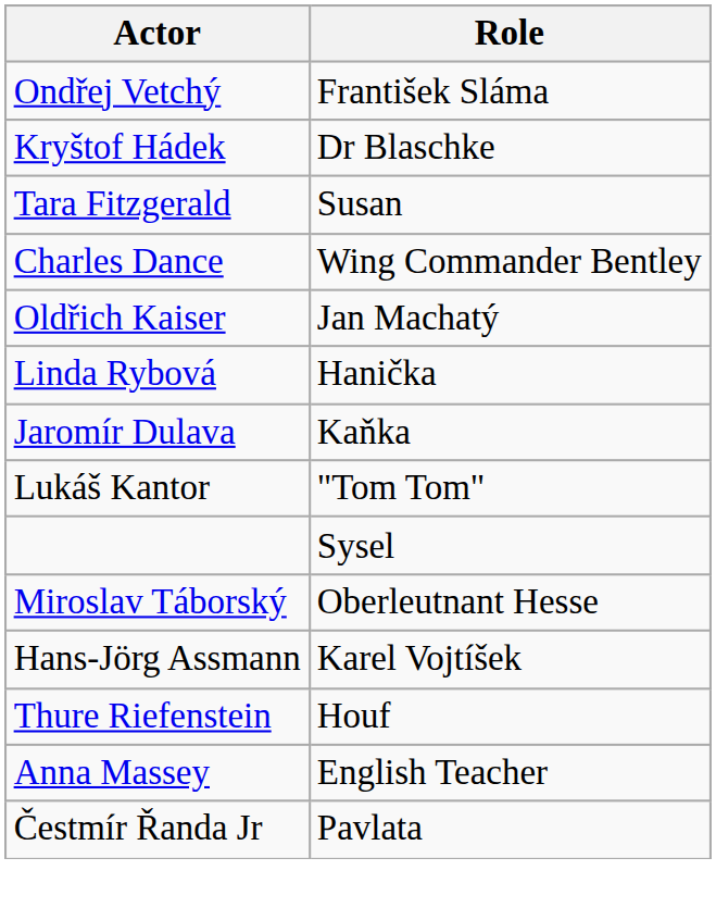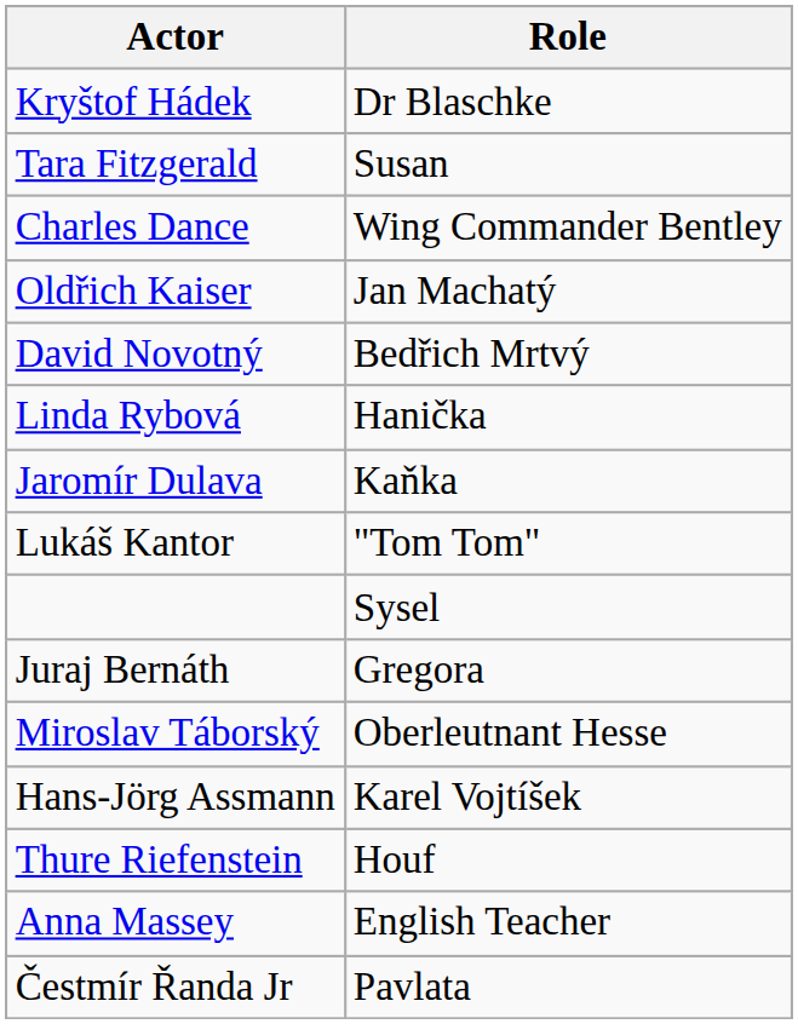 <table class="wikitable">
 <tr>
 <th>Actor</th>
 <th>Role</th>
-</tr>
-<tr>
-<td><a href='#'>Ondřej Vetchý</a></td>
-<td>František Sláma</td>
 </tr>
 <tr>
 <td><a href='#'>Kryštof Hádek</a></td>
 <td>Dr Blaschke</td>
 </tr>
 <tr>
 <td><a href='#'>Tara Fitzgerald</a></td>
 <td>Susan</td>
 </tr>
 <tr>
 <td><a href='#'>Charles Dance</a></td>
 <td>Wing Commander Bentley</td>
 </tr>
 <tr>
 <td><a href='#'>Oldřich Kaiser</a></td>
 <td>Jan Machatý</td>
 </tr>
 <tr>
+<td><a href='#'>David Novotný</a></td>
+<td>Bedřich Mrtvý</td>
+</tr>
+<tr>
 <td><a href='#'>Linda Rybová</a></td>
 <td>Hanička</td>
 </tr>
 <tr>
 <td><a href='#'>Jaromír Dulava</a></td>
 <td>Kaňka</td>
 </tr>
 <tr>
 <td>Lukáš Kantor</td>
 <td>"Tom Tom"</td>
 </tr>
 <tr>
 <td></td>
 <td>Sysel</td>
+</tr>
+<tr>
+<td>Juraj Bernáth</td>
+<td>Gregora</td>
 </tr>
 <tr>
 <td><a href='#'>Miroslav Táborský</a></td>
 <td>Oberleutnant Hesse</td>
 </tr>
 <tr>
 <td>Hans-Jörg Assmann</td>
 <td>Karel Vojtíšek</td>
 </tr>
 <tr>
 <td><a href='#'>Thure Riefenstein</a></td>
 <td>Houf</td>
 </tr>
 <tr>
 <td><a href='#'>Anna Massey</a></td>
 <td>English Teacher</td>
 </tr>
 <tr>
 <td>Čestmír Řanda Jr</td>
 <td>Pavlata</td>
 </tr>
 </table>
